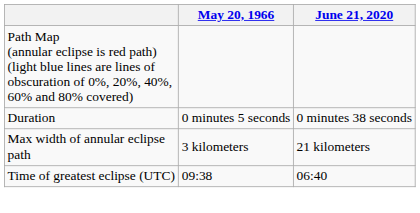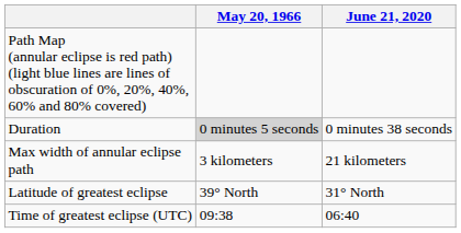 <table class="wikitable">
 <tr align=center>
 <th width="200px"></th>
 <th><a href='#'>May 20, 1966</a></th>
 <th><a href='#'>June 21, 2020</a></th>
 </tr>
 <tr>
 <td>Path Map <br>(annular eclipse is red path)<br>(light blue lines are lines of obscuration of 0%, 20%, 40%, 60% and 80% covered)</td>
 <td></td>
 <td></td>
 </tr>
 <tr>
 <td>Duration</td>
-<td>0 minutes 5 seconds</td>
+<td style="background: lightgrey;">0 minutes 5 seconds</td>
 <td>0 minutes 38 seconds</td>
 </tr>
 <tr>
 <td>Max width of annular eclipse path</td>
 <td>3 kilometers</td>
 <td>21 kilometers</td>
 </tr>
 <tr>
+<td>Latitude of greatest eclipse</td>
+<td>39° North</td>
+<td>31° North</td>
+</tr>
+<tr>
 <td>Time of greatest eclipse (UTC)</td>
 <td>09:38</td>
 <td>06:40</td>
 </tr>
 </table>
